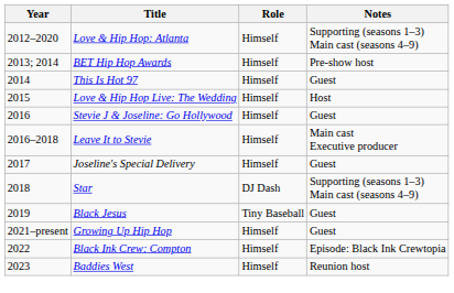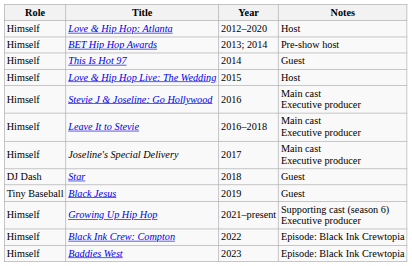 <table class="wikitable sortable">
 <tr>
+<th>Role</th>
+<th>Title</th>
 <th>Year</th>
-<th>Title</th>
-<th>Role</th>
 <th>Notes</th>
 </tr>
 <tr>
+<td>Himself</td>
+<td><em><a href='#'>Love & Hip Hop: Atlanta</a></em></td>
 <td>2012–2020</td>
-<td><em><a href='#'>Love & Hip Hop: Atlanta</a></em></td>
-<td>Himself</td>
-<td>Supporting (seasons 1–3) <br>Main cast (seasons 4–9)</td>
+<td>Host</td>
 </tr>
 <tr>
+<td>Himself</td>
+<td><em><a href='#'>BET Hip Hop Awards</a></em></td>
 <td>2013; 2014</td>
-<td><em><a href='#'>BET Hip Hop Awards</a></em></td>
-<td>Himself</td>
 <td>Pre-show host</td>
 </tr>
 <tr>
+<td>Himself</td>
+<td><em><a href='#'>This Is Hot 97</a></em></td>
 <td>2014</td>
-<td><em><a href='#'>This Is Hot 97</a></em></td>
-<td>Himself</td>
 <td>Guest</td>
 </tr>
 <tr>
+<td>Himself</td>
+<td><em><a href='#'>Love & Hip Hop Live: The Wedding</a></em></td>
 <td>2015</td>
-<td><em><a href='#'>Love & Hip Hop Live: The Wedding</a></em></td>
-<td>Himself</td>
 <td>Host</td>
 </tr>
 <tr>
+<td>Himself</td>
+<td><em><a href='#'>Stevie J & Joseline: Go Hollywood</a></em></td>
 <td>2016</td>
-<td><em><a href='#'>Stevie J & Joseline: Go Hollywood</a></em></td>
+<td>Main cast <br>Executive producer</td>
+</tr>
+<tr>
 <td>Himself</td>
+<td><em><a href='#'>Leave It to Stevie</a></em></td>
+<td>2016–2018</td>
+<td>Main cast <br>Executive producer</td>
+</tr>
+<tr>
+<td>Himself</td>
+<td><em>Joseline's Special Delivery</em></td>
+<td>2017</td>
+<td>Main cast <br>Executive producer</td>
+</tr>
+<tr>
+<td>DJ Dash</td>
+<td><em><a href='#'>Star</a></em></td>
+<td>2018</td>
 <td>Guest</td>
 </tr>
 <tr>
-<td>2016–2018</td>
-<td><em><a href='#'>Leave It to Stevie</a></em></td>
-<td>Himself</td>
-<td>Main cast <br>Executive producer</td>
-</tr>
-<tr>
-<td>2017</td>
-<td><em>Joseline's Special Delivery</em></td>
-<td>Himself</td>
+<td>Tiny Baseball</td>
+<td><em><a href='#'>Black Jesus</a></em></td>
+<td>2019</td>
 <td>Guest</td>
 </tr>
 <tr>
-<td>2018</td>
-<td><em><a href='#'>Star</a></em></td>
-<td>DJ Dash</td>
-<td>Supporting (seasons 1–3) <br>Main cast (seasons 4–9)</td>
+<td>Himself</td>
+<td><em><a href='#'>Growing Up Hip Hop</a></em></td>
+<td>2021–present</td>
+<td>Supporting cast (season 6)<br>Executive producer</td>
 </tr>
 <tr>
-<td>2019</td>
-<td><em><a href='#'>Black Jesus</a></em></td>
-<td>Tiny Baseball</td>
-<td>Guest</td>
-</tr>
-<tr>
-<td>2021–present</td>
-<td><em><a href='#'>Growing Up Hip Hop</a></em></td>
 <td>Himself</td>
-<td>Guest</td>
-</tr>
-<tr>
+<td><em><a href='#'>Black Ink Crew: Compton</a></em></td>
 <td>2022</td>
-<td><em><a href='#'>Black Ink Crew: Compton</a></em></td>
-<td>Himself</td>
 <td>Episode: Black Ink Crewtopia</td>
 </tr>
 <tr>
+<td>Himself</td>
+<td><em><a href='#'>Baddies West</a></em></td>
 <td>2023</td>
-<td><em><a href='#'>Baddies West</a></em></td>
-<td>Himself</td>
-<td>Reunion host</td>
+<td>Episode: Black Ink Crewtopia</td>
 </tr>
 </table>
